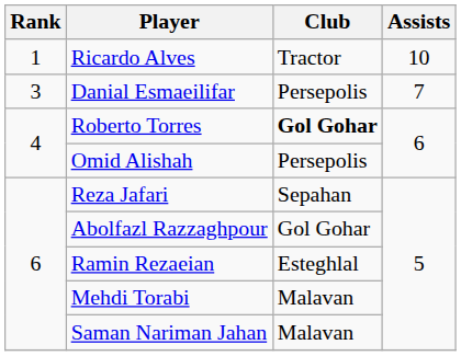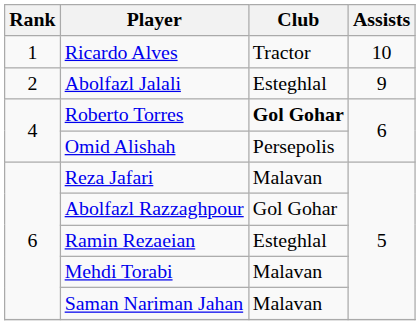 <table class="wikitable">
 <tr>
 <th>Rank</th>
 <th>Player</th>
 <th>Club</th>
 <th>Assists</th>
 </tr>
 <tr>
 <td rowspan=1 align="center">1</td>
 <td> <a href='#'>Ricardo Alves</a></td>
 <td>Tractor</td>
 <td rowspan=1 align="center">10</td>
 </tr>
 <tr>
-<td rowspan=1 align="center">3</td>
-<td> <a href='#'>Danial Esmaeilifar</a></td>
-<td>Persepolis</td>
-<td rowspan=1 align="center">7</td>
+<td rowspan=1 align="center">2</td>
+<td> <a href='#'>Abolfazl Jalali</a></td>
+<td>Esteghlal</td>
+<td rowspan=1 align="center">9</td>
 </tr>
 <tr>
 <td rowspan=2 align="center">4</td>
 <td> <a href='#'>Roberto Torres</a></td>
 <td><strong>Gol Gohar</strong></td>
 <td rowspan=2 align="center">6</td>
 </tr>
 <tr>
 <td> <a href='#'>Omid Alishah</a></td>
 <td>Persepolis</td>
 </tr>
 <tr>
 <td rowspan=5 align="center">6</td>
 <td> <a href='#'>Reza Jafari</a></td>
-<td>Sepahan</td>
+<td>Malavan</td>
 <td rowspan=5 align="center">5</td>
 </tr>
 <tr>
 <td> <a href='#'>Abolfazl Razzaghpour</a></td>
 <td>Gol Gohar</td>
 </tr>
 <tr>
 <td> <a href='#'>Ramin Rezaeian</a></td>
 <td>Esteghlal</td>
 </tr>
 <tr>
 <td> <a href='#'>Mehdi Torabi</a></td>
 <td>Malavan</td>
 </tr>
 <tr>
 <td> <a href='#'>Saman Nariman Jahan</a></td>
 <td>Malavan</td>
 </tr>
 <tr>
 </tr>
 </table>
